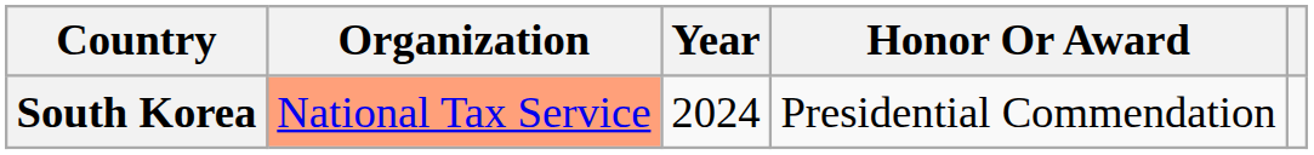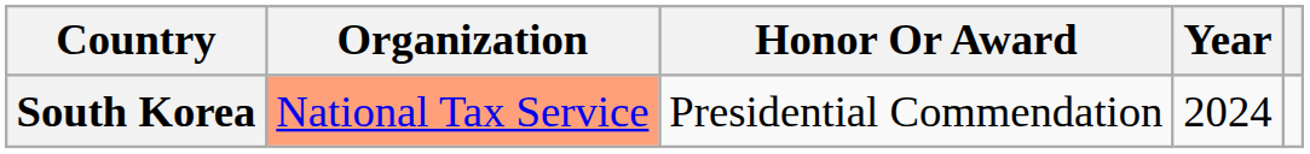 <table class="wikitable plainrowheaders">
 <tr>
 <th scope="col">Country</th>
 <th scope="col">Organization</th>
+<th scope="col">Honor Or Award</th>
 <th scope="col">Year</th>
-<th scope="col">Honor Or Award</th>
 <th scope="col" class="unsortable"></th>
 </tr>
 <tr>
 <th scope="row">South Korea</th>
 <td style="background: lightsalmon;"><a href='#'>National Tax Service</a></td>
+<td>Presidential Commendation</td>
 <td style="text-align:center">2024</td>
-<td>Presidential Commendation</td>
 <td style="text-align:center"></td>
 </tr>
 </table>
